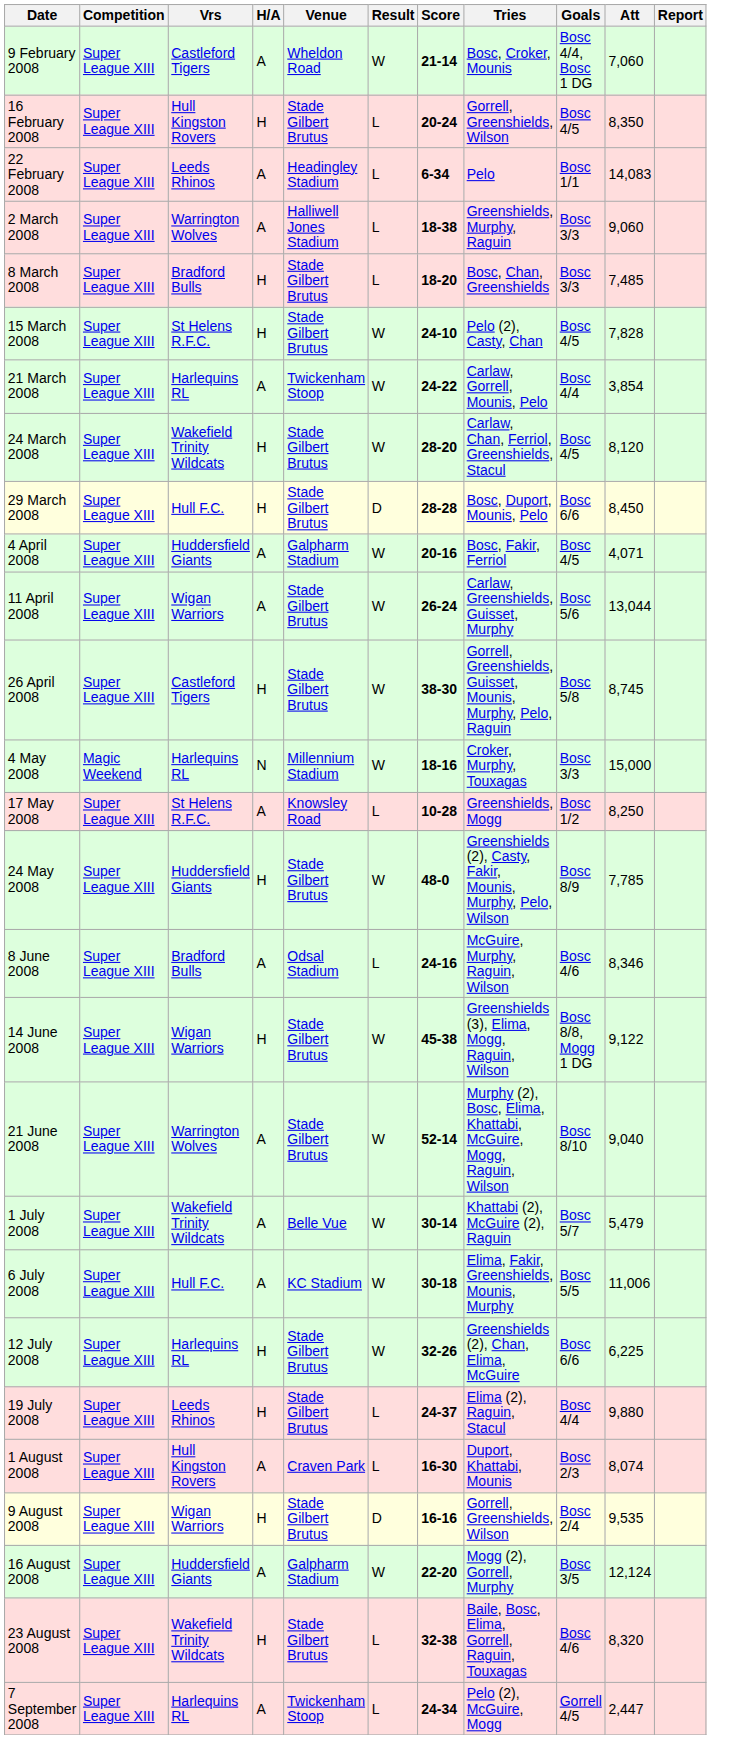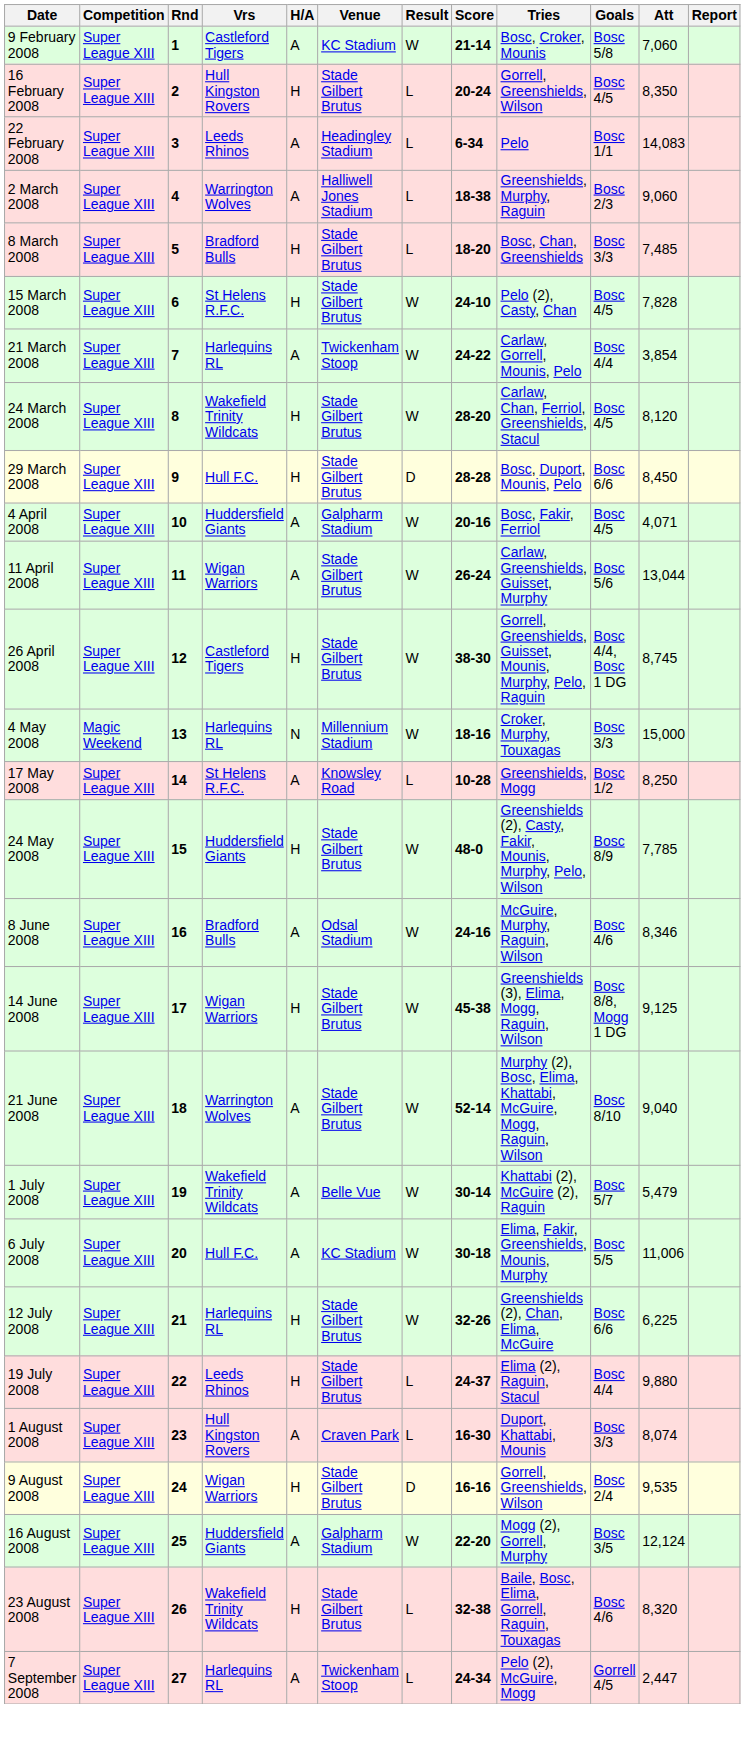 <table class="wikitable"  style="font-size:85%; width:100%;">
 <tr>
 <th>Date</th>
 <th>Competition</th>
+<th>Rnd</th>
 <th>Vrs</th>
 <th>H/A</th>
 <th>Venue</th>
 <th>Result</th>
 <th>Score</th>
 <th>Tries</th>
 <th>Goals</th>
 <th>Att</th>
 <th>Report</th>
 </tr>
 <tr style="background:#ddffdd;" width=20 | >
 <td>9 February 2008</td>
 <td><a href='#'>Super League XIII</a></td>
+<td><strong>1</strong></td>
 <td><a href='#'>Castleford Tigers</a></td>
 <td>A</td>
-<td><a href='#'>Wheldon Road</a></td>
+<td><a href='#'>KC Stadium</a></td>
 <td>W</td>
 <td><strong>21-14</strong></td>
 <td><a href='#'>Bosc</a>, <a href='#'>Croker</a>, <a href='#'>Mounis</a></td>
-<td><a href='#'>Bosc</a> 4/4, <a href='#'>Bosc</a> 1 DG</td>
+<td><a href='#'>Bosc</a> 5/8</td>
 <td>7,060</td>
 <td></td>
 </tr>
 <tr style="background:#ffdddd;" width=20 | >
 <td>16 February 2008</td>
 <td><a href='#'>Super League XIII</a></td>
+<td><strong>2</strong></td>
 <td><a href='#'>Hull Kingston Rovers</a></td>
 <td>H</td>
 <td><a href='#'>Stade Gilbert Brutus</a></td>
 <td>L</td>
 <td><strong>20-24</strong></td>
 <td><a href='#'>Gorrell</a>, <a href='#'>Greenshields</a>, <a href='#'>Wilson</a></td>
 <td><a href='#'>Bosc</a> 4/5</td>
 <td>8,350</td>
 <td></td>
 </tr>
 <tr style="background:#ffdddd;" width=20 | >
 <td>22 February 2008</td>
 <td><a href='#'>Super League XIII</a></td>
+<td><strong>3</strong></td>
 <td><a href='#'>Leeds Rhinos</a></td>
 <td>A</td>
 <td><a href='#'>Headingley Stadium</a></td>
 <td>L</td>
 <td><strong>6-34</strong></td>
 <td><a href='#'>Pelo</a></td>
 <td><a href='#'>Bosc</a> 1/1</td>
 <td>14,083</td>
 <td></td>
 </tr>
 <tr style="background:#ffdddd;" width=20 | >
 <td>2 March 2008</td>
 <td><a href='#'>Super League XIII</a></td>
+<td><strong>4</strong></td>
 <td><a href='#'>Warrington Wolves</a></td>
 <td>A</td>
 <td><a href='#'>Halliwell Jones Stadium</a></td>
 <td>L</td>
 <td><strong>18-38</strong></td>
 <td><a href='#'>Greenshields</a>, <a href='#'>Murphy</a>, <a href='#'>Raguin</a></td>
-<td><a href='#'>Bosc</a> 3/3</td>
+<td><a href='#'>Bosc</a> 2/3</td>
 <td>9,060</td>
 <td></td>
 </tr>
 <tr style="background:#ffdddd;" width=20 | >
 <td>8 March 2008</td>
 <td><a href='#'>Super League XIII</a></td>
+<td><strong>5</strong></td>
 <td><a href='#'>Bradford Bulls</a></td>
 <td>H</td>
 <td><a href='#'>Stade Gilbert Brutus</a></td>
 <td>L</td>
 <td><strong>18-20</strong></td>
 <td><a href='#'>Bosc</a>, <a href='#'>Chan</a>, <a href='#'>Greenshields</a></td>
 <td><a href='#'>Bosc</a> 3/3</td>
 <td>7,485</td>
 <td></td>
 </tr>
 <tr style="background:#ddffdd;" width=20 | >
 <td>15 March 2008</td>
 <td><a href='#'>Super League XIII</a></td>
+<td><strong>6</strong></td>
 <td><a href='#'>St Helens R.F.C.</a></td>
 <td>H</td>
 <td><a href='#'>Stade Gilbert Brutus</a></td>
 <td>W</td>
 <td><strong>24-10</strong></td>
 <td><a href='#'>Pelo</a> (2), <a href='#'>Casty</a>, <a href='#'>Chan</a></td>
 <td><a href='#'>Bosc</a> 4/5</td>
 <td>7,828</td>
 <td></td>
 </tr>
 <tr style="background:#ddffdd;" width=20 | >
 <td>21 March 2008</td>
 <td><a href='#'>Super League XIII</a></td>
+<td><strong>7</strong></td>
 <td><a href='#'>Harlequins RL</a></td>
 <td>A</td>
 <td><a href='#'>Twickenham Stoop</a></td>
 <td>W</td>
 <td><strong>24-22</strong></td>
 <td><a href='#'>Carlaw</a>, <a href='#'>Gorrell</a>, <a href='#'>Mounis</a>, <a href='#'>Pelo</a></td>
 <td><a href='#'>Bosc</a> 4/4</td>
 <td>3,854</td>
 <td></td>
 </tr>
 <tr style="background:#ddffdd;" width=20 | >
 <td>24 March 2008</td>
 <td><a href='#'>Super League XIII</a></td>
+<td><strong>8</strong></td>
 <td><a href='#'>Wakefield Trinity Wildcats</a></td>
 <td>H</td>
 <td><a href='#'>Stade Gilbert Brutus</a></td>
 <td>W</td>
 <td><strong>28-20</strong></td>
 <td><a href='#'>Carlaw</a>, <a href='#'>Chan</a>, <a href='#'>Ferriol</a>, <a href='#'>Greenshields</a>, <a href='#'>Stacul</a></td>
 <td><a href='#'>Bosc</a> 4/5</td>
 <td>8,120</td>
 <td></td>
 </tr>
 <tr style="background:#ffffdd"  width=20 | >
 <td>29 March 2008</td>
 <td><a href='#'>Super League XIII</a></td>
+<td><strong>9</strong></td>
 <td><a href='#'>Hull F.C.</a></td>
 <td>H</td>
 <td><a href='#'>Stade Gilbert Brutus</a></td>
 <td>D</td>
 <td><strong>28-28</strong></td>
 <td><a href='#'>Bosc</a>, <a href='#'>Duport</a>, <a href='#'>Mounis</a>, <a href='#'>Pelo</a></td>
 <td><a href='#'>Bosc</a> 6/6</td>
 <td>8,450</td>
 <td></td>
 </tr>
 <tr style="background:#ddffdd;" width=20 | >
 <td>4 April 2008</td>
 <td><a href='#'>Super League XIII</a></td>
+<td><strong>10</strong></td>
 <td><a href='#'>Huddersfield Giants</a></td>
 <td>A</td>
 <td><a href='#'>Galpharm Stadium</a></td>
 <td>W</td>
 <td><strong>20-16</strong></td>
 <td><a href='#'>Bosc</a>, <a href='#'>Fakir</a>, <a href='#'>Ferriol</a></td>
 <td><a href='#'>Bosc</a> 4/5</td>
 <td>4,071</td>
 <td></td>
 </tr>
 <tr style="background:#ddffdd;" width=20 | >
 <td>11 April 2008</td>
 <td><a href='#'>Super League XIII</a></td>
+<td><strong>11</strong></td>
 <td><a href='#'>Wigan Warriors</a></td>
 <td>A</td>
 <td><a href='#'>Stade Gilbert Brutus</a></td>
 <td>W</td>
 <td><strong>26-24</strong></td>
 <td><a href='#'>Carlaw</a>, <a href='#'>Greenshields</a>, <a href='#'>Guisset</a>, <a href='#'>Murphy</a></td>
 <td><a href='#'>Bosc</a> 5/6</td>
 <td>13,044</td>
 <td></td>
 </tr>
 <tr style="background:#ddffdd;" width=20 | >
 <td>26 April 2008</td>
 <td><a href='#'>Super League XIII</a></td>
+<td><strong>12</strong></td>
 <td><a href='#'>Castleford Tigers</a></td>
 <td>H</td>
 <td><a href='#'>Stade Gilbert Brutus</a></td>
 <td>W</td>
 <td><strong>38-30</strong></td>
 <td><a href='#'>Gorrell</a>, <a href='#'>Greenshields</a>, <a href='#'>Guisset</a>, <a href='#'>Mounis</a>, <a href='#'>Murphy</a>, <a href='#'>Pelo</a>, <a href='#'>Raguin</a></td>
-<td><a href='#'>Bosc</a> 5/8</td>
+<td><a href='#'>Bosc</a> 4/4, <a href='#'>Bosc</a> 1 DG</td>
 <td>8,745</td>
 <td></td>
 </tr>
 <tr style="background:#ddffdd;" width=20 | >
 <td>4 May 2008</td>
 <td><a href='#'>Magic Weekend</a></td>
+<td><strong>13</strong></td>
 <td><a href='#'>Harlequins RL</a></td>
 <td>N</td>
 <td><a href='#'>Millennium Stadium</a></td>
 <td>W</td>
 <td><strong>18-16</strong></td>
 <td><a href='#'>Croker</a>, <a href='#'>Murphy</a>, <a href='#'>Touxagas</a></td>
 <td><a href='#'>Bosc</a> 3/3</td>
 <td>15,000</td>
 <td></td>
 </tr>
 <tr style="background:#ffdddd;" width=20 | >
 <td>17 May 2008</td>
 <td><a href='#'>Super League XIII</a></td>
+<td><strong>14</strong></td>
 <td><a href='#'>St Helens R.F.C.</a></td>
 <td>A</td>
 <td><a href='#'>Knowsley Road</a></td>
 <td>L</td>
 <td><strong>10-28</strong></td>
 <td><a href='#'>Greenshields</a>, <a href='#'>Mogg</a></td>
 <td><a href='#'>Bosc</a> 1/2</td>
 <td>8,250</td>
 <td></td>
 </tr>
 <tr style="background:#ddffdd;" width=20 | >
 <td>24 May 2008</td>
 <td><a href='#'>Super League XIII</a></td>
+<td><strong>15</strong></td>
 <td><a href='#'>Huddersfield Giants</a></td>
 <td>H</td>
 <td><a href='#'>Stade Gilbert Brutus</a></td>
 <td>W</td>
 <td><strong>48-0</strong></td>
 <td><a href='#'>Greenshields</a> (2), <a href='#'>Casty</a>, <a href='#'>Fakir</a>, <a href='#'>Mounis</a>, <a href='#'>Murphy</a>, <a href='#'>Pelo</a>, <a href='#'>Wilson</a></td>
 <td><a href='#'>Bosc</a> 8/9</td>
 <td>7,785</td>
 <td></td>
 </tr>
 <tr style="background:#ddffdd;" width=20 | >
 <td>8 June 2008</td>
 <td><a href='#'>Super League XIII</a></td>
+<td><strong>16</strong></td>
 <td><a href='#'>Bradford Bulls</a></td>
 <td>A</td>
 <td><a href='#'>Odsal Stadium</a></td>
-<td>L</td>
+<td>W</td>
 <td><strong>24-16</strong></td>
 <td><a href='#'>McGuire</a>, <a href='#'>Murphy</a>, <a href='#'>Raguin</a>, <a href='#'>Wilson</a></td>
 <td><a href='#'>Bosc</a> 4/6</td>
 <td>8,346</td>
 <td></td>
 </tr>
 <tr style="background:#ddffdd;" width=20 | >
 <td>14 June 2008</td>
 <td><a href='#'>Super League XIII</a></td>
+<td><strong>17</strong></td>
 <td><a href='#'>Wigan Warriors</a></td>
 <td>H</td>
 <td><a href='#'>Stade Gilbert Brutus</a></td>
 <td>W</td>
 <td><strong>45-38</strong></td>
 <td><a href='#'>Greenshields</a> (3), <a href='#'>Elima</a>, <a href='#'>Mogg</a>, <a href='#'>Raguin</a>, <a href='#'>Wilson</a></td>
 <td><a href='#'>Bosc</a> 8/8, <a href='#'>Mogg</a> 1 DG</td>
-<td>9,122</td>
+<td>9,125</td>
 <td></td>
 </tr>
 <tr style="background:#ddffdd;" width=20 | >
 <td>21 June 2008</td>
 <td><a href='#'>Super League XIII</a></td>
+<td><strong>18</strong></td>
 <td><a href='#'>Warrington Wolves</a></td>
 <td>A</td>
 <td><a href='#'>Stade Gilbert Brutus</a></td>
 <td>W</td>
 <td><strong>52-14</strong></td>
 <td><a href='#'>Murphy</a> (2), <a href='#'>Bosc</a>, <a href='#'>Elima</a>, <a href='#'>Khattabi</a>, <a href='#'>McGuire</a>, <a href='#'>Mogg</a>, <a href='#'>Raguin</a>, <a href='#'>Wilson</a></td>
 <td><a href='#'>Bosc</a> 8/10</td>
 <td>9,040</td>
 <td></td>
 </tr>
 <tr style="background:#ddffdd;" width=20 | >
 <td>1 July 2008</td>
 <td><a href='#'>Super League XIII</a></td>
+<td><strong>19</strong></td>
 <td><a href='#'>Wakefield Trinity Wildcats</a></td>
 <td>A</td>
 <td><a href='#'>Belle Vue</a></td>
 <td>W</td>
 <td><strong>30-14</strong></td>
 <td><a href='#'>Khattabi</a> (2), <a href='#'>McGuire</a> (2), <a href='#'>Raguin</a></td>
 <td><a href='#'>Bosc</a> 5/7</td>
 <td>5,479</td>
 <td></td>
 </tr>
 <tr style="background:#ddffdd;" width=20 | >
 <td>6 July 2008</td>
 <td><a href='#'>Super League XIII</a></td>
+<td><strong>20</strong></td>
 <td><a href='#'>Hull F.C.</a></td>
 <td>A</td>
 <td><a href='#'>KC Stadium</a></td>
 <td>W</td>
 <td><strong>30-18</strong></td>
 <td><a href='#'>Elima</a>, <a href='#'>Fakir</a>, <a href='#'>Greenshields</a>, <a href='#'>Mounis</a>, <a href='#'>Murphy</a></td>
 <td><a href='#'>Bosc</a> 5/5</td>
 <td>11,006</td>
 <td></td>
 </tr>
 <tr style="background:#ddffdd;" width=20 | >
 <td>12 July 2008</td>
 <td><a href='#'>Super League XIII</a></td>
+<td><strong>21</strong></td>
 <td><a href='#'>Harlequins RL</a></td>
 <td>H</td>
 <td><a href='#'>Stade Gilbert Brutus</a></td>
 <td>W</td>
 <td><strong>32-26</strong></td>
 <td><a href='#'>Greenshields</a> (2), <a href='#'>Chan</a>, <a href='#'>Elima</a>, <a href='#'>McGuire</a></td>
 <td><a href='#'>Bosc</a> 6/6</td>
 <td>6,225</td>
 <td></td>
 </tr>
 <tr style="background:#ffdddd;" width=20 | >
 <td>19 July 2008</td>
 <td><a href='#'>Super League XIII</a></td>
+<td><strong>22</strong></td>
 <td><a href='#'>Leeds Rhinos</a></td>
 <td>H</td>
 <td><a href='#'>Stade Gilbert Brutus</a></td>
 <td>L</td>
 <td><strong>24-37</strong></td>
 <td><a href='#'>Elima</a> (2), <a href='#'>Raguin</a>, <a href='#'>Stacul</a></td>
 <td><a href='#'>Bosc</a> 4/4</td>
 <td>9,880</td>
 <td></td>
 </tr>
 <tr style="background:#ffdddd;" width=20 | >
 <td>1 August 2008</td>
 <td><a href='#'>Super League XIII</a></td>
+<td><strong>23</strong></td>
 <td><a href='#'>Hull Kingston Rovers</a></td>
 <td>A</td>
 <td><a href='#'>Craven Park</a></td>
 <td>L</td>
 <td><strong>16-30</strong></td>
 <td><a href='#'>Duport</a>, <a href='#'>Khattabi</a>, <a href='#'>Mounis</a></td>
-<td><a href='#'>Bosc</a> 2/3</td>
+<td><a href='#'>Bosc</a> 3/3</td>
 <td>8,074</td>
 <td></td>
 </tr>
 <tr style="background:#ffffdd"  width=20 | >
 <td>9 August 2008</td>
 <td><a href='#'>Super League XIII</a></td>
+<td><strong>24</strong></td>
 <td><a href='#'>Wigan Warriors</a></td>
 <td>H</td>
 <td><a href='#'>Stade Gilbert Brutus</a></td>
 <td>D</td>
 <td><strong>16-16</strong></td>
 <td><a href='#'>Gorrell</a>, <a href='#'>Greenshields</a>, <a href='#'>Wilson</a></td>
 <td><a href='#'>Bosc</a> 2/4</td>
 <td>9,535</td>
 <td></td>
 </tr>
 <tr style="background:#ddffdd;" width=20 | >
 <td>16 August 2008</td>
 <td><a href='#'>Super League XIII</a></td>
+<td><strong>25</strong></td>
 <td><a href='#'>Huddersfield Giants</a></td>
 <td>A</td>
 <td><a href='#'>Galpharm Stadium</a></td>
 <td>W</td>
 <td><strong>22-20</strong></td>
 <td><a href='#'>Mogg</a> (2), <a href='#'>Gorrell</a>, <a href='#'>Murphy</a></td>
 <td><a href='#'>Bosc</a> 3/5</td>
 <td>12,124</td>
 <td></td>
 </tr>
 <tr style="background:#ffdddd;" width=20 | >
 <td>23 August 2008</td>
 <td><a href='#'>Super League XIII</a></td>
+<td><strong>26</strong></td>
 <td><a href='#'>Wakefield Trinity Wildcats</a></td>
 <td>H</td>
 <td><a href='#'>Stade Gilbert Brutus</a></td>
 <td>L</td>
 <td><strong>32-38</strong></td>
 <td><a href='#'>Baile</a>, <a href='#'>Bosc</a>, <a href='#'>Elima</a>, <a href='#'>Gorrell</a>, <a href='#'>Raguin</a>, <a href='#'>Touxagas</a></td>
 <td><a href='#'>Bosc</a> 4/6</td>
 <td>8,320</td>
 <td></td>
 </tr>
 <tr style="background:#ffdddd;" width=20 | >
 <td>7 September 2008</td>
 <td><a href='#'>Super League XIII</a></td>
+<td><strong>27</strong></td>
 <td><a href='#'>Harlequins RL</a></td>
 <td>A</td>
 <td><a href='#'>Twickenham Stoop</a></td>
 <td>L</td>
 <td><strong>24-34</strong></td>
 <td><a href='#'>Pelo</a> (2), <a href='#'>McGuire</a>, <a href='#'>Mogg</a></td>
 <td><a href='#'>Gorrell</a> 4/5</td>
 <td>2,447</td>
 <td></td>
 </tr>
 </table>
